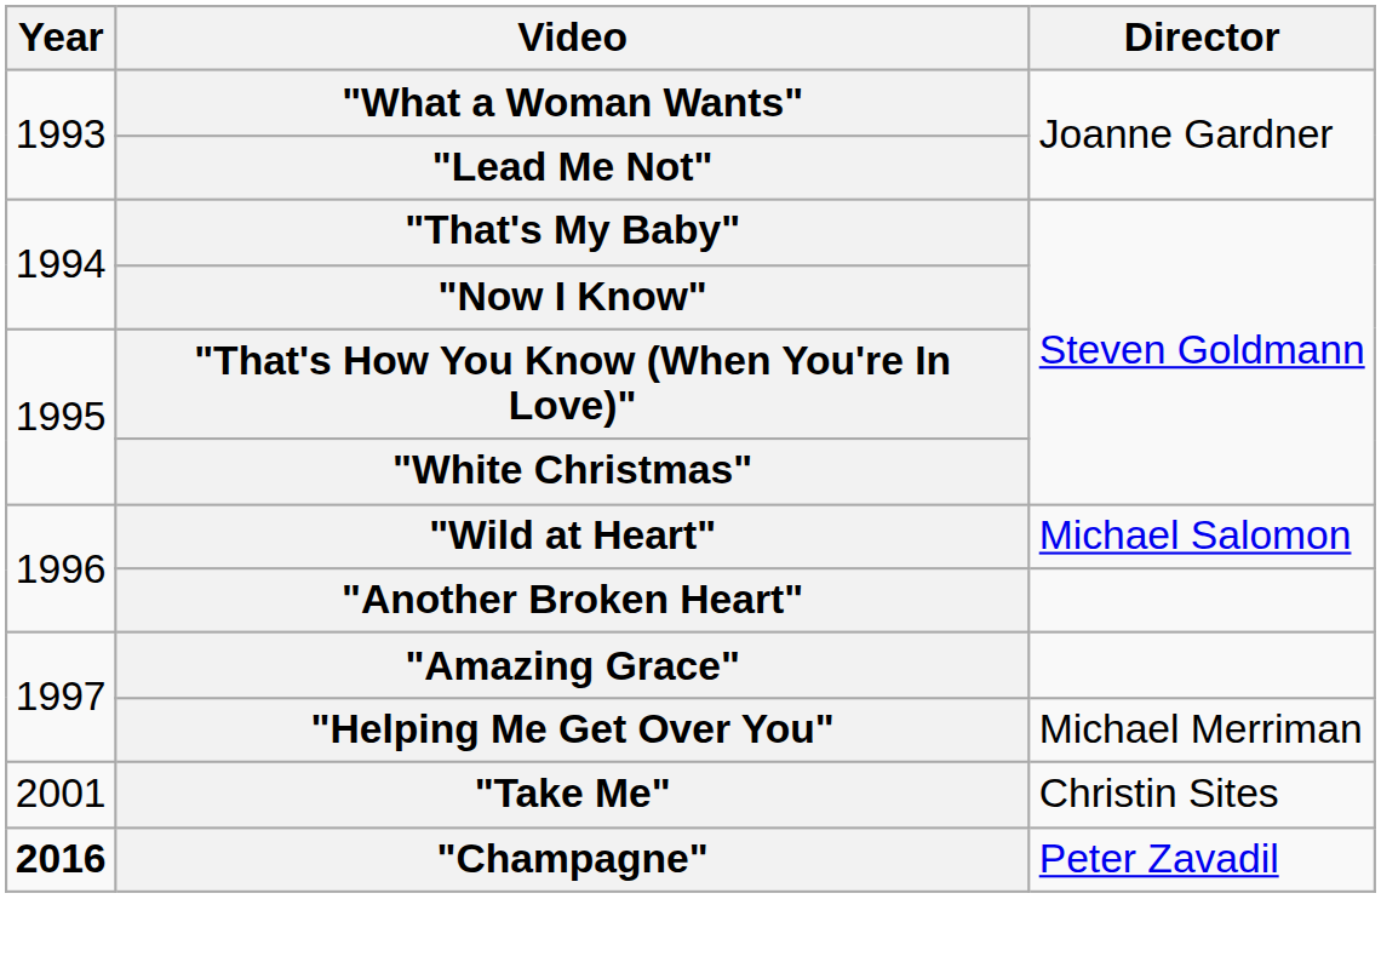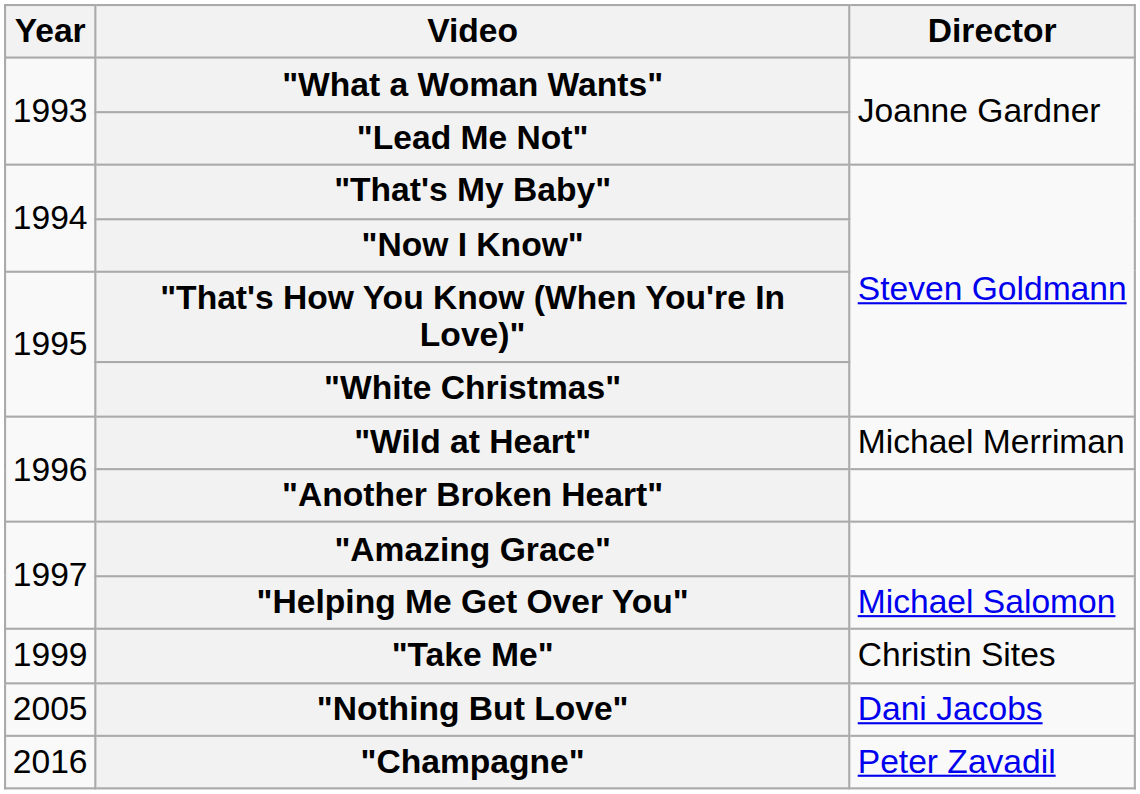 <table class="wikitable plainrowheaders">
 <tr>
 <th>Year</th>
 <th style="width:22em;">Video</th>
 <th>Director</th>
 </tr>
 <tr>
 <td rowspan="2">1993</td>
 <th scope="row">"What a Woman Wants"</th>
 <td rowspan="2">Joanne Gardner</td>
 </tr>
 <tr>
 <th scope="row">"Lead Me Not"</th>
 </tr>
 <tr>
 <td rowspan="2">1994</td>
 <th scope="row">"That's My Baby"</th>
 <td rowspan="4"><a href='#'>Steven Goldmann</a></td>
 </tr>
 <tr>
 <th scope="row">"Now I Know"</th>
 </tr>
 <tr>
 <td rowspan="2">1995</td>
 <th scope="row">"That's How You Know (When You're In Love)"</th>
 </tr>
 <tr>
 <th scope="row">"White Christmas"</th>
 </tr>
 <tr>
 <td rowspan="2">1996</td>
 <th scope="row">"Wild at Heart"</th>
-<td><a href='#'>Michael Salomon</a></td>
+<td>Michael Merriman</td>
 </tr>
 <tr>
 <th scope="row">"Another Broken Heart" </th>
 <td></td>
 </tr>
 <tr>
 <td rowspan="2">1997</td>
 <th scope="row">"Amazing Grace"</th>
 <td></td>
 </tr>
 <tr>
 <th scope="row">"Helping Me Get Over You" </th>
-<td>Michael Merriman</td>
+<td><a href='#'>Michael Salomon</a></td>
 </tr>
 <tr>
-<td>2001</td>
+<td>1999</td>
 <th scope="row">"Take Me"</th>
 <td>Christin Sites</td>
 </tr>
 <tr>
-<td><strong>2016</strong></td>
+<td>2005</td>
+<th scope="row">"Nothing But Love"</th>
+<td><a href='#'>Dani Jacobs</a></td>
+</tr>
+<tr>
+<td>2016</td>
 <th scope="row">"Champagne"</th>
 <td><a href='#'>Peter Zavadil</a></td>
 </tr>
 </table>
